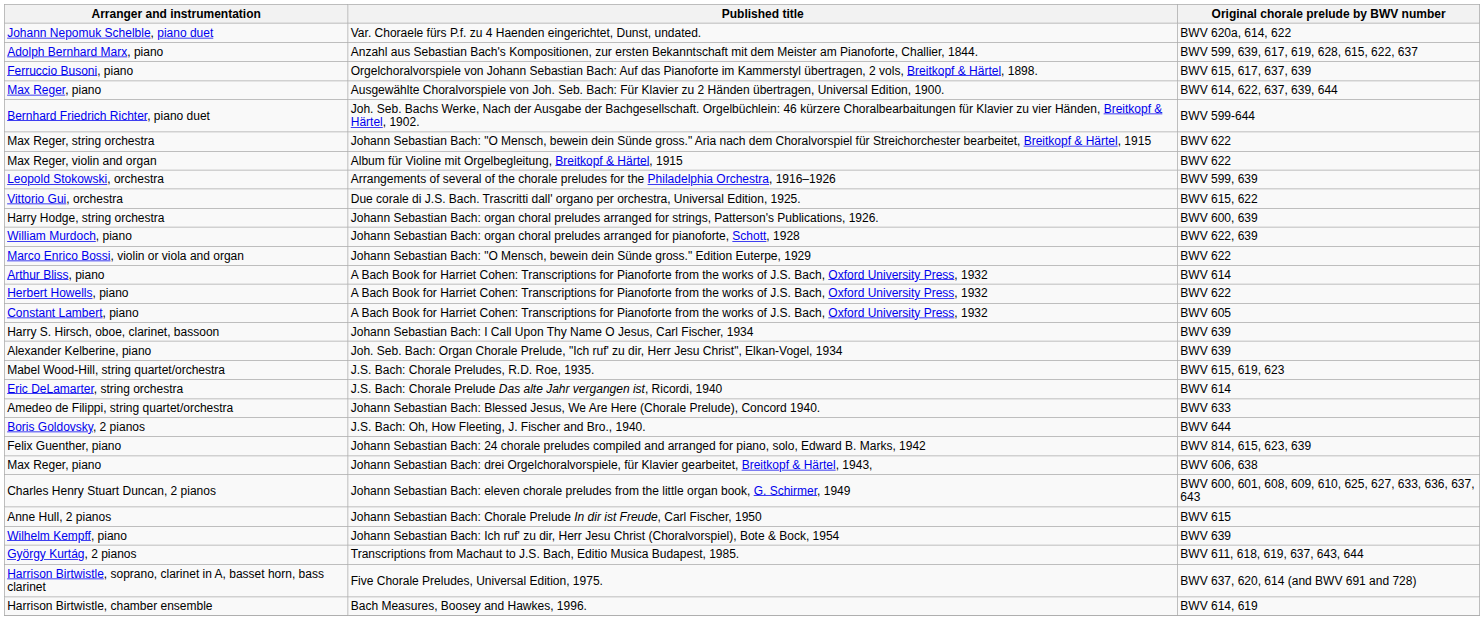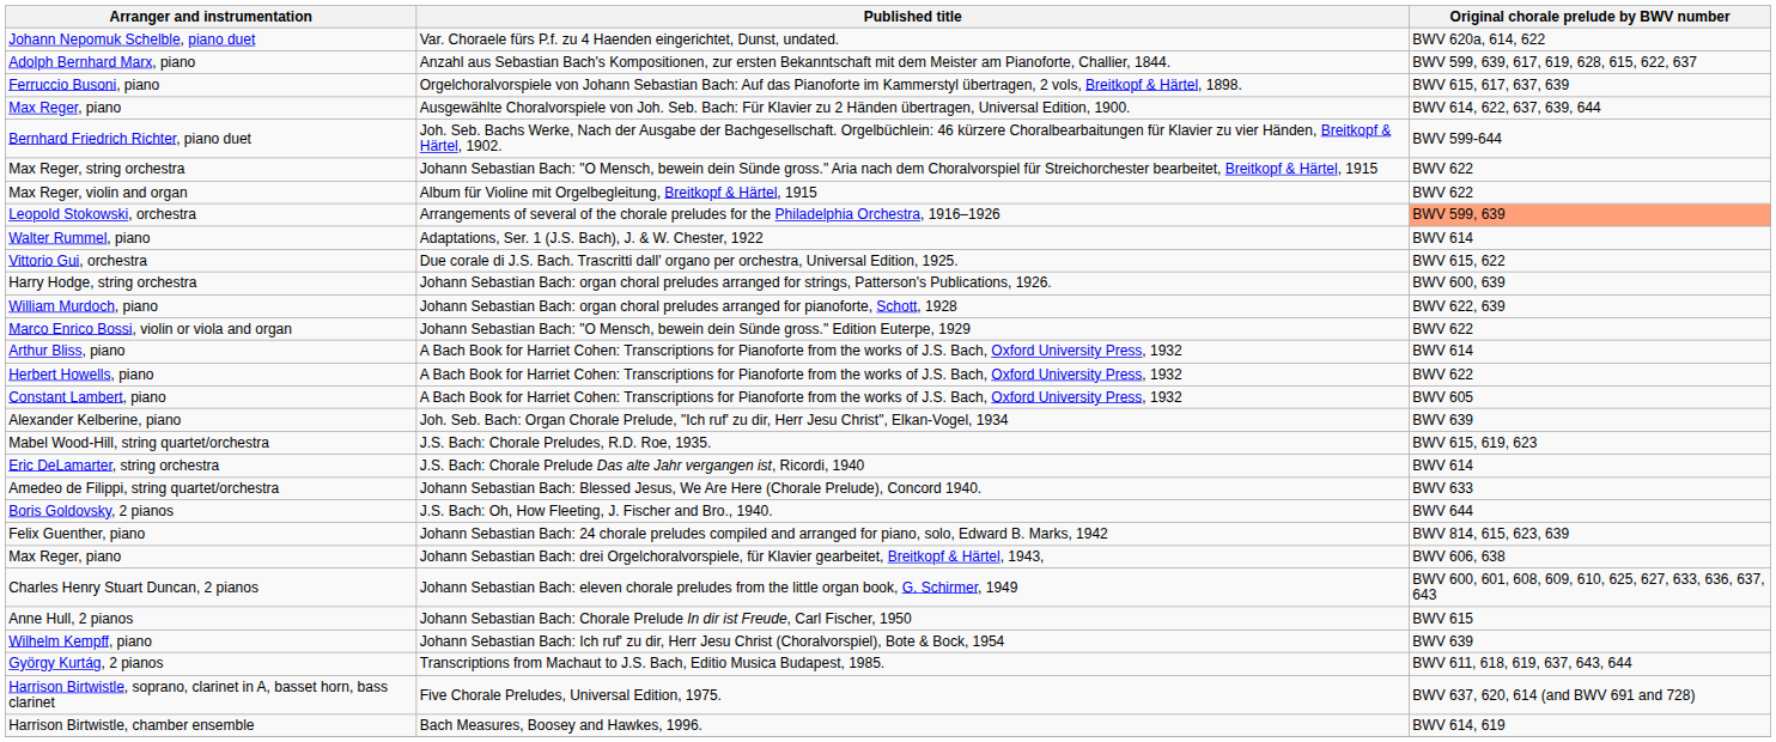 <table class="wikitable">
 <tr>
 <th>Arranger and instrumentation</th>
 <th>Published title</th>
 <th>Original chorale prelude by BWV number</th>
 </tr>
 <tr>
 <td><a href='#'>Johann Nepomuk Schelble</a>, <a href='#'>piano duet</a></td>
 <td>Var. Choraele fürs P.f. zu 4 Haenden eingerichtet, Dunst, undated.</td>
 <td>BWV 620a, 614, 622</td>
 </tr>
 <tr>
 <td><a href='#'>Adolph Bernhard Marx</a>, piano</td>
 <td>Anzahl aus Sebastian Bach's Kompositionen, zur ersten Bekanntschaft mit dem Meister am Pianoforte, Challier, 1844.</td>
 <td>BWV 599, 639, 617, 619, 628, 615, 622, 637</td>
 </tr>
 <tr>
 <td><a href='#'>Ferruccio Busoni</a>, piano</td>
 <td>Orgelchoralvorspiele von Johann Sebastian Bach: Auf das Pianoforte im Kammerstyl übertragen, 2 vols, <a href='#'>Breitkopf & Härtel</a>, 1898.</td>
 <td>BWV 615, 617, 637, 639</td>
 </tr>
 <tr>
 <td><a href='#'>Max Reger</a>, piano</td>
 <td>Ausgewählte Choralvorspiele von Joh. Seb. Bach: Für Klavier zu 2 Händen übertragen, Universal Edition, 1900.</td>
 <td>BWV 614, 622, 637, 639, 644</td>
 </tr>
 <tr>
 <td><a href='#'>Bernhard Friedrich Richter</a>, piano duet</td>
 <td>Joh. Seb. Bachs Werke, Nach der Ausgabe der Bachgesellschaft. Orgelbüchlein: 46 kürzere Choralbearbaitungen für Klavier zu vier Händen, <a href='#'>Breitkopf & Härtel</a>, 1902.</td>
 <td>BWV 599-644</td>
 </tr>
 <tr>
 <td>Max Reger, string orchestra</td>
 <td>Johann Sebastian Bach: "O Mensch, bewein dein Sünde gross." Aria nach dem Choralvorspiel für Streichorchester bearbeitet, <a href='#'>Breitkopf & Härtel</a>, 1915</td>
 <td>BWV 622</td>
 </tr>
 <tr>
 <td>Max Reger, violin and organ</td>
 <td>Album für Violine mit Orgelbegleitung, <a href='#'>Breitkopf & Härtel</a>, 1915</td>
 <td>BWV 622</td>
 </tr>
 <tr>
 <td><a href='#'>Leopold Stokowski</a>, orchestra</td>
 <td>Arrangements of several of the chorale preludes for the <a href='#'>Philadelphia Orchestra</a>, 1916–1926</td>
-<td>BWV 599, 639</td>
+<td style="background: lightsalmon;">BWV 599, 639</td>
+</tr>
+<tr>
+<td><a href='#'>Walter Rummel</a>, piano</td>
+<td>Adaptations, Ser. 1 (J.S. Bach), J. & W. Chester, 1922</td>
+<td>BWV 614</td>
 </tr>
 <tr>
 <td><a href='#'>Vittorio Gui</a>, orchestra</td>
 <td>Due corale di J.S. Bach. Trascritti dall' organo per orchestra, Universal Edition, 1925.</td>
 <td>BWV 615, 622</td>
 </tr>
 <tr>
 <td>Harry Hodge, string orchestra</td>
 <td>Johann Sebastian Bach: organ choral preludes arranged for strings, Patterson's Publications, 1926.</td>
 <td>BWV 600, 639</td>
 </tr>
 <tr>
 <td><a href='#'>William Murdoch</a>, piano</td>
 <td>Johann Sebastian Bach: organ choral preludes arranged for pianoforte, <a href='#'>Schott</a>, 1928</td>
 <td>BWV 622, 639</td>
 </tr>
 <tr>
 <td><a href='#'>Marco Enrico Bossi</a>, violin or viola and organ</td>
 <td>Johann Sebastian Bach: "O Mensch, bewein dein Sünde gross." Edition Euterpe, 1929</td>
 <td>BWV 622</td>
 </tr>
 <tr>
 <td><a href='#'>Arthur Bliss</a>, piano</td>
 <td>A Bach Book for Harriet Cohen: Transcriptions for Pianoforte from the works of J.S. Bach, <a href='#'>Oxford University Press</a>, 1932</td>
 <td>BWV 614</td>
 </tr>
 <tr>
 <td><a href='#'>Herbert Howells</a>, piano</td>
 <td>A Bach Book for Harriet Cohen: Transcriptions for Pianoforte from the works of J.S. Bach, <a href='#'>Oxford University Press</a>, 1932</td>
 <td>BWV 622</td>
 </tr>
 <tr>
 <td><a href='#'>Constant Lambert</a>, piano</td>
 <td>A Bach Book for Harriet Cohen: Transcriptions for Pianoforte from the works of J.S. Bach, <a href='#'>Oxford University Press</a>, 1932</td>
 <td>BWV 605</td>
-</tr>
-<tr>
-<td>Harry S. Hirsch, oboe, clarinet, bassoon</td>
-<td>Johann Sebastian Bach: I Call Upon Thy Name O Jesus, Carl Fischer, 1934</td>
-<td>BWV 639</td>
 </tr>
 <tr>
 <td>Alexander Kelberine, piano</td>
 <td>Joh. Seb. Bach: Organ Chorale Prelude, "Ich ruf' zu dir, Herr Jesu Christ", Elkan-Vogel, 1934</td>
 <td>BWV 639</td>
 </tr>
 <tr>
 <td>Mabel Wood-Hill, string quartet/orchestra</td>
 <td>J.S. Bach: Chorale Preludes, R.D. Roe, 1935.</td>
 <td>BWV 615, 619, 623</td>
 </tr>
 <tr>
 <td><a href='#'>Eric DeLamarter</a>, string orchestra</td>
 <td>J.S. Bach: Chorale Prelude <em>Das alte Jahr vergangen ist</em>, Ricordi, 1940</td>
 <td>BWV 614</td>
 </tr>
 <tr>
 <td>Amedeo de Filippi, string quartet/orchestra</td>
 <td>Johann Sebastian Bach: Blessed Jesus, We Are Here (Chorale Prelude), Concord 1940.</td>
 <td>BWV 633</td>
 </tr>
 <tr>
 <td><a href='#'>Boris Goldovsky</a>, 2 pianos</td>
 <td>J.S. Bach: Oh, How Fleeting, J. Fischer and Bro., 1940.</td>
 <td>BWV 644</td>
 </tr>
 <tr>
 <td>Felix Guenther, piano</td>
 <td>Johann Sebastian Bach: 24 chorale preludes compiled and arranged for piano, solo, Edward B. Marks, 1942</td>
 <td>BWV 814, 615, 623, 639</td>
 </tr>
 <tr>
 <td>Max Reger, piano</td>
 <td>Johann Sebastian Bach: drei Orgelchoralvorspiele, für Klavier gearbeitet, <a href='#'>Breitkopf & Härtel</a>,  1943,</td>
 <td>BWV 606, 638</td>
 </tr>
 <tr>
 <td>Charles Henry Stuart Duncan, 2 pianos</td>
 <td>Johann Sebastian Bach: eleven chorale preludes from the little organ book, <a href='#'>G. Schirmer</a>, 1949</td>
 <td>BWV 600, 601, 608, 609, 610, 625, 627, 633, 636, 637, 643</td>
 </tr>
 <tr>
 <td>Anne Hull, 2 pianos</td>
 <td>Johann Sebastian Bach: Chorale Prelude <em>In dir ist Freude</em>, Carl Fischer, 1950</td>
 <td>BWV 615</td>
 </tr>
 <tr>
 <td><a href='#'>Wilhelm Kempff</a>, piano</td>
 <td>Johann Sebastian Bach: Ich ruf' zu dir, Herr Jesu Christ (Choralvorspiel), Bote & Bock, 1954</td>
 <td>BWV 639</td>
 </tr>
 <tr>
 <td><a href='#'>György Kurtág</a>, 2 pianos</td>
 <td>Transcriptions from Machaut to J.S. Bach, Editio Musica Budapest, 1985.</td>
 <td>BWV 611, 618, 619, 637, 643, 644</td>
 </tr>
 <tr>
 <td><a href='#'>Harrison Birtwistle</a>, soprano, clarinet in A, basset horn, bass clarinet</td>
 <td>Five Chorale Preludes, Universal Edition, 1975.</td>
 <td>BWV 637, 620, 614 (and BWV 691 and 728)</td>
 </tr>
 <tr>
 <td>Harrison Birtwistle, chamber ensemble</td>
 <td>Bach Measures, Boosey and Hawkes, 1996.</td>
 <td>BWV 614, 619</td>
 </tr>
 <tr>
 </tr>
 </table>
